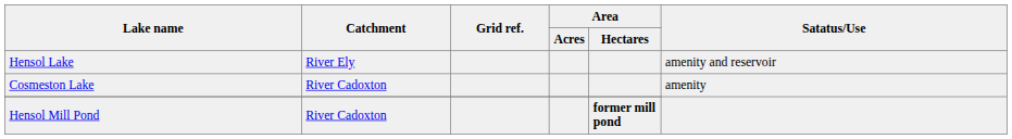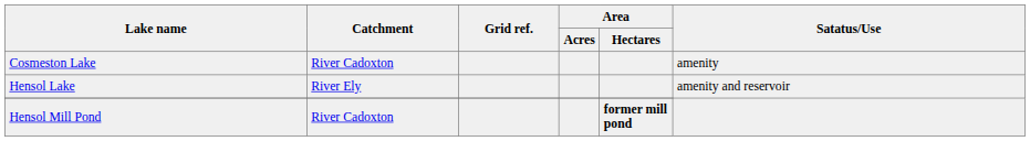 <table border=1 cellspacing=0 cellpadding=5 style="border-collapse: collapse; background:#f0f0f0;" class="sortable">
 <tr>
 <th rowspan=2 width=30%>Lake name</th>
 <th rowspan=2 width=15%>Catchment</th>
 <th rowspan=2 width=10%>Grid ref.</th>
 <th colspan=2 width=10%>Area</th>
 <th rowspan=2 width=35%>Satatus/Use</th>
 </tr>
 <tr>
 <th>Acres</th>
 <th>Hectares</th>
 </tr>
 <tr>
+<td><a href='#'>Cosmeston Lake</a></td>
+<td><a href='#'>River Cadoxton</a></td>
+<td></td>
+<td></td>
+<td></td>
+<td>amenity</td>
+</tr>
+<tr>
 <td><a href='#'>Hensol Lake</a></td>
 <td><a href='#'>River Ely</a></td>
 <td></td>
 <td></td>
 <td></td>
 <td>amenity and reservoir</td>
-</tr>
-<tr>
-<td><a href='#'>Cosmeston Lake</a></td>
-<td><a href='#'>River Cadoxton</a></td>
-<td></td>
-<td></td>
-<td></td>
-<td>amenity</td>
 </tr>
 <tr>
 </tr>
 <tr>
 <td><a href='#'>Hensol Mill Pond</a></td>
 <td><a href='#'>River Cadoxton</a></td>
 <td></td>
 <td></td>
 <td><strong>former mill pond</strong></td>
 </tr>
 </table>
